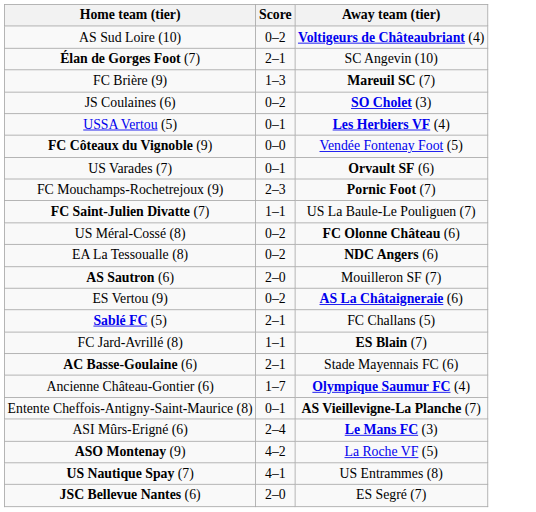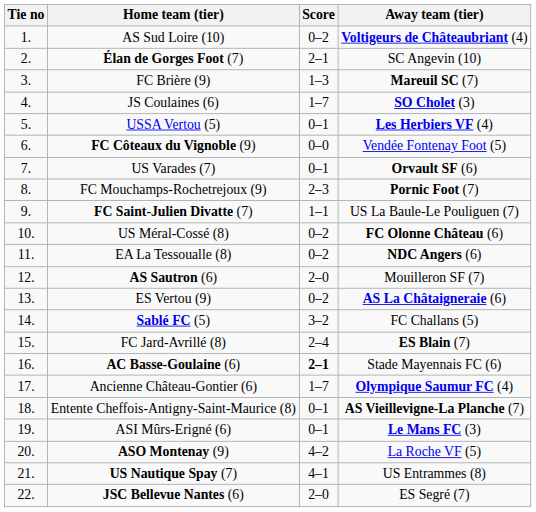 <table class="wikitable" style="text-align: center">
 <tr>
+<th>Tie no</th>
 <th>Home team (tier)</th>
 <th>Score</th>
 <th>Away team (tier)</th>
 </tr>
 <tr>
+<td>1.</td>
 <td>AS Sud Loire (10)</td>
 <td>0–2</td>
 <td><strong><a href='#'>Voltigeurs de Châteaubriant</a></strong> (4)</td>
 </tr>
 <tr>
+<td>2.</td>
 <td><strong>Élan de Gorges Foot</strong> (7)</td>
 <td>2–1</td>
 <td>SC Angevin (10)</td>
 </tr>
 <tr>
+<td>3.</td>
 <td>FC Brière (9)</td>
 <td>1–3</td>
 <td><strong>Mareuil SC</strong> (7)</td>
 </tr>
 <tr>
+<td>4.</td>
 <td>JS Coulaines (6)</td>
-<td>0–2</td>
+<td>1–7</td>
 <td><strong><a href='#'>SO Cholet</a></strong> (3)</td>
 </tr>
 <tr>
+<td>5.</td>
 <td><a href='#'>USSA Vertou</a> (5)</td>
 <td>0–1</td>
 <td><strong><a href='#'>Les Herbiers VF</a></strong> (4)</td>
 </tr>
 <tr>
+<td>6.</td>
 <td><strong>FC Côteaux du Vignoble</strong> (9)</td>
 <td>0–0 </td>
 <td><a href='#'>Vendée Fontenay Foot</a> (5)</td>
 </tr>
 <tr>
+<td>7.</td>
 <td>US Varades (7)</td>
 <td>0–1</td>
 <td><strong>Orvault SF</strong> (6)</td>
 </tr>
 <tr>
+<td>8.</td>
 <td>FC Mouchamps-Rochetrejoux (9)</td>
 <td>2–3</td>
 <td><strong>Pornic Foot</strong> (7)</td>
 </tr>
 <tr>
+<td>9.</td>
 <td><strong>FC Saint-Julien Divatte</strong> (7)</td>
 <td>1–1 </td>
 <td>US La Baule-Le Pouliguen (7)</td>
 </tr>
 <tr>
+<td>10.</td>
 <td>US Méral-Cossé (8)</td>
 <td>0–2</td>
 <td><strong>FC Olonne Château</strong> (6)</td>
 </tr>
 <tr>
+<td>11.</td>
 <td>EA La Tessoualle (8)</td>
 <td>0–2</td>
 <td><strong>NDC Angers</strong> (6)</td>
 </tr>
 <tr>
+<td>12.</td>
 <td><strong>AS Sautron</strong> (6)</td>
 <td>2–0</td>
 <td>Mouilleron SF (7)</td>
 </tr>
 <tr>
+<td>13.</td>
 <td>ES Vertou (9)</td>
 <td>0–2</td>
 <td><strong><a href='#'>AS La Châtaigneraie</a></strong> (6)</td>
 </tr>
 <tr>
+<td>14.</td>
 <td><strong><a href='#'>Sablé FC</a></strong> (5)</td>
-<td>2–1</td>
+<td>3–2</td>
 <td>FC Challans (5)</td>
 </tr>
 <tr>
+<td>15.</td>
 <td>FC Jard-Avrillé (8)</td>
-<td>1–1 </td>
+<td>2–4</td>
 <td><strong>ES Blain</strong> (7)</td>
 </tr>
 <tr>
+<td>16.</td>
 <td><strong>AC Basse-Goulaine</strong> (6)</td>
-<td>2–1</td>
+<td><strong>2–1</strong></td>
 <td>Stade Mayennais FC (6)</td>
 </tr>
 <tr>
+<td>17.</td>
 <td>Ancienne Château-Gontier (6)</td>
 <td>1–7</td>
 <td><strong><a href='#'>Olympique Saumur FC</a></strong> (4)</td>
 </tr>
 <tr>
+<td>18.</td>
 <td>Entente Cheffois-Antigny-Saint-Maurice (8)</td>
 <td>0–1</td>
 <td><strong>AS Vieillevigne-La Planche</strong> (7)</td>
 </tr>
 <tr>
+<td>19.</td>
 <td>ASI Mûrs-Erigné (6)</td>
-<td>2–4</td>
+<td>0–1</td>
 <td><strong><a href='#'>Le Mans FC</a></strong> (3)</td>
 </tr>
 <tr>
+<td>20.</td>
 <td><strong>ASO Montenay</strong> (9)</td>
 <td>4–2</td>
 <td><a href='#'>La Roche VF</a> (5)</td>
 </tr>
 <tr>
+<td>21.</td>
 <td><strong>US Nautique Spay</strong> (7)</td>
 <td>4–1</td>
 <td>US Entrammes (8)</td>
 </tr>
 <tr>
+<td>22.</td>
 <td><strong>JSC Bellevue Nantes</strong> (6)</td>
 <td>2–0</td>
 <td>ES Segré (7)</td>
 </tr>
 </table>
